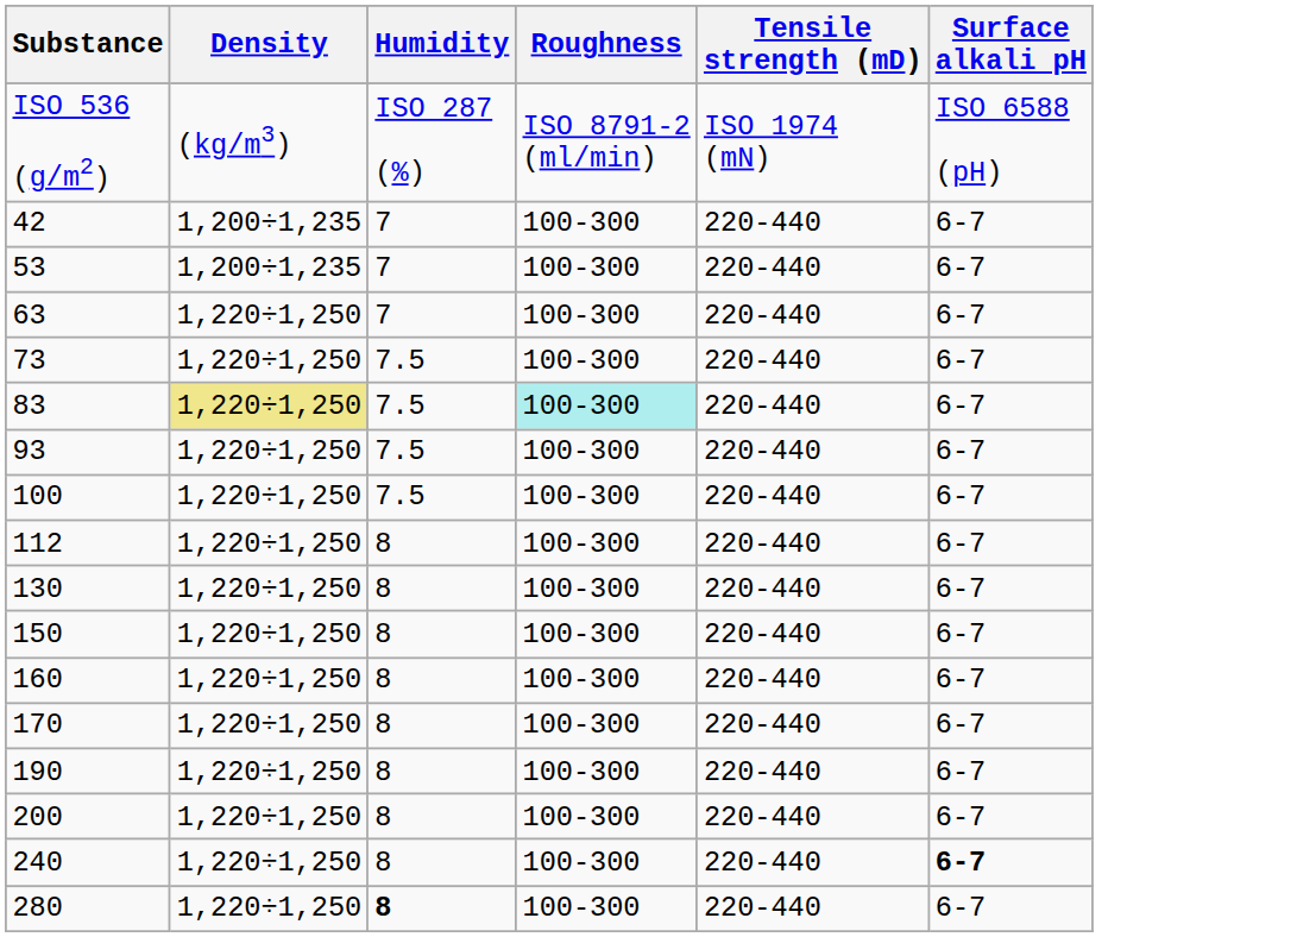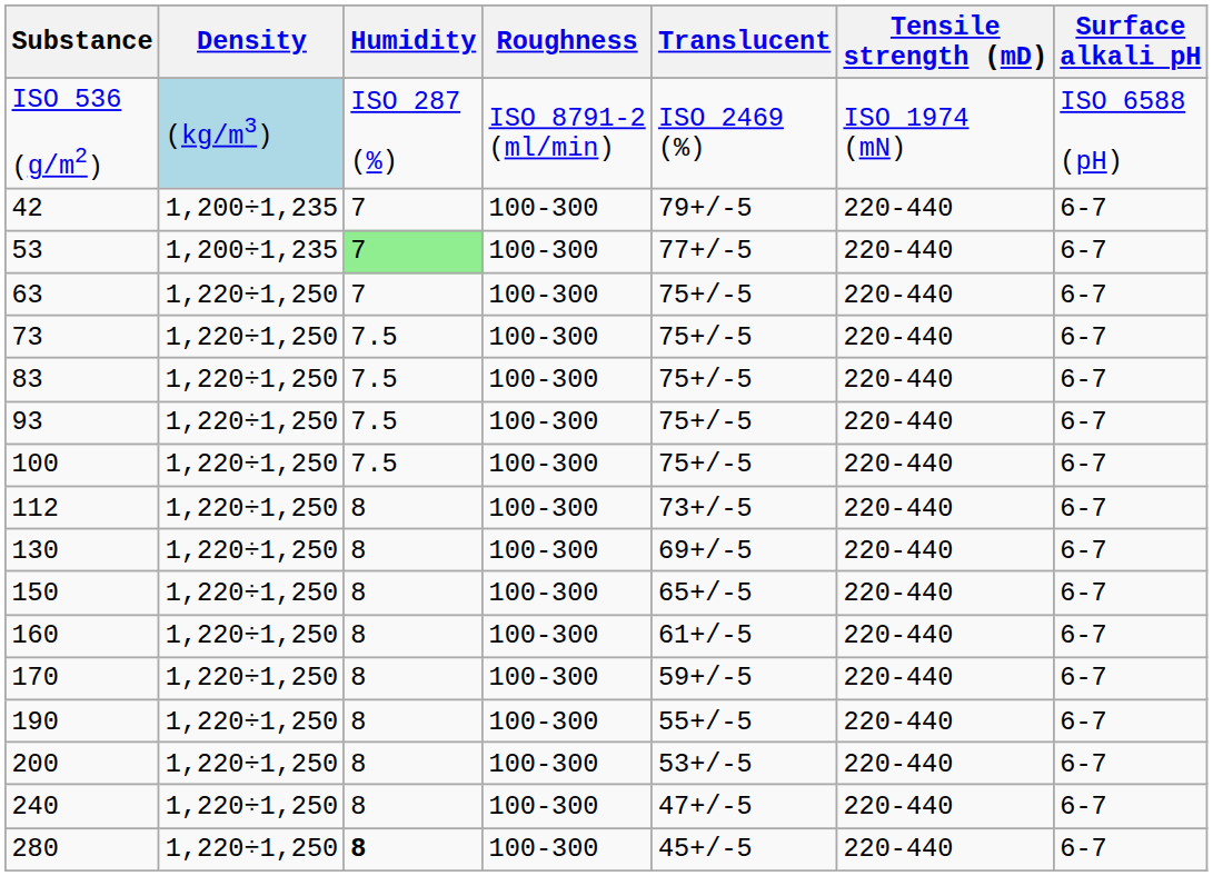 <table class="wikitable">
 <tr>
 <th>Substance</th>
 <th><a href='#'>Density</a></th>
 <th><a href='#'>Humidity</a></th>
 <th><a href='#'>Roughness</a></th>
+<th><a href='#'>Translucent</a></th>
 <th><a href='#'>Tensile <br>strength</a> (<a href='#'>mD</a>)</th>
 <th><a href='#'>Surface <br>alkali pH</a></th>
 </tr>
 <tr>
 <td><a href='#'>ISO 536</a><br> <br>(<a href='#'>g/m<sup>2</sup></a>)</td>
-<td>(<a href='#'>kg/m<sup>3</sup></a>)</td>
+<td style="background: lightblue;">(<a href='#'>kg/m<sup>3</sup></a>)</td>
 <td><a href='#'>ISO 287</a><br> <br>(<a href='#'>%</a>)</td>
 <td><a href='#'>ISO 8791-2</a> <br>(<a href='#'>ml/min</a>)</td>
+<td><a href='#'>ISO 2469</a> <br>(%)</td>
 <td><a href='#'>ISO 1974</a> <br>(<a href='#'>mN</a>)</td>
 <td><a href='#'>ISO 6588</a><br> <br>(<a href='#'>pH</a>)</td>
 </tr>
 <tr>
 <td>42</td>
 <td>1,200÷1,235</td>
 <td>7</td>
 <td>100-300</td>
+<td>79+/-5</td>
 <td>220-440</td>
 <td>6-7</td>
 </tr>
 <tr>
 <td>53</td>
 <td>1,200÷1,235</td>
-<td>7</td>
+<td style="background: lightgreen;">7</td>
 <td>100-300</td>
+<td>77+/-5</td>
 <td>220-440</td>
 <td>6-7</td>
 </tr>
 <tr>
 <td>63</td>
 <td>1,220÷1,250</td>
 <td>7</td>
 <td>100-300</td>
+<td>75+/-5</td>
 <td>220-440</td>
 <td>6-7</td>
 </tr>
 <tr>
 <td>73</td>
 <td>1,220÷1,250</td>
 <td>7.5</td>
 <td>100-300</td>
+<td>75+/-5</td>
 <td>220-440</td>
 <td>6-7</td>
 </tr>
 <tr>
 <td>83</td>
-<td style="background: khaki;">1,220÷1,250</td>
+<td>1,220÷1,250</td>
 <td>7.5</td>
-<td style="background: paleturquoise;">100-300</td>
+<td>100-300</td>
+<td>75+/-5</td>
 <td>220-440</td>
 <td>6-7</td>
 </tr>
 <tr>
 <td>93</td>
 <td>1,220÷1,250</td>
 <td>7.5</td>
 <td>100-300</td>
+<td>75+/-5</td>
 <td>220-440</td>
 <td>6-7</td>
 </tr>
 <tr>
 <td>100</td>
 <td>1,220÷1,250</td>
 <td>7.5</td>
 <td>100-300</td>
+<td>75+/-5</td>
 <td>220-440</td>
 <td>6-7</td>
 </tr>
 <tr>
 <td>112</td>
 <td>1,220÷1,250</td>
 <td>8</td>
 <td>100-300</td>
+<td>73+/-5</td>
 <td>220-440</td>
 <td>6-7</td>
 </tr>
 <tr>
 <td>130</td>
 <td>1,220÷1,250</td>
 <td>8</td>
 <td>100-300</td>
+<td>69+/-5</td>
 <td>220-440</td>
 <td>6-7</td>
 </tr>
 <tr>
 <td>150</td>
 <td>1,220÷1,250</td>
 <td>8</td>
 <td>100-300</td>
+<td>65+/-5</td>
 <td>220-440</td>
 <td>6-7</td>
 </tr>
 <tr>
 <td>160</td>
 <td>1,220÷1,250</td>
 <td>8</td>
 <td>100-300</td>
+<td>61+/-5</td>
 <td>220-440</td>
 <td>6-7</td>
 </tr>
 <tr>
 <td>170</td>
 <td>1,220÷1,250</td>
 <td>8</td>
 <td>100-300</td>
+<td>59+/-5</td>
 <td>220-440</td>
 <td>6-7</td>
 </tr>
 <tr>
 <td>190</td>
 <td>1,220÷1,250</td>
 <td>8</td>
 <td>100-300</td>
+<td>55+/-5</td>
 <td>220-440</td>
 <td>6-7</td>
 </tr>
 <tr>
 <td>200</td>
 <td>1,220÷1,250</td>
 <td>8</td>
 <td>100-300</td>
+<td>53+/-5</td>
 <td>220-440</td>
 <td>6-7</td>
 </tr>
 <tr>
 <td>240</td>
 <td>1,220÷1,250</td>
 <td>8</td>
 <td>100-300</td>
+<td>47+/-5</td>
 <td>220-440</td>
-<td><strong>6-7</strong></td>
+<td>6-7</td>
 </tr>
 <tr>
 <td>280</td>
 <td>1,220÷1,250</td>
 <td><strong>8</strong></td>
 <td>100-300</td>
+<td>45+/-5</td>
 <td>220-440</td>
 <td>6-7</td>
 </tr>
 </table>
